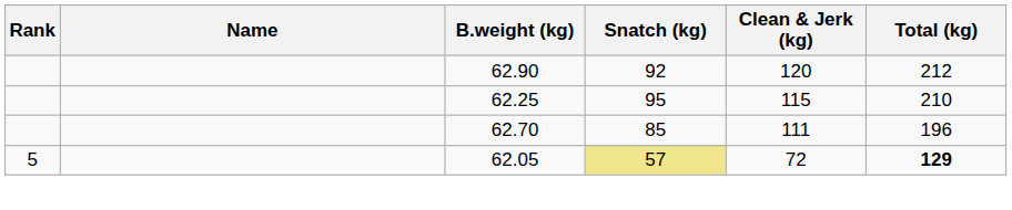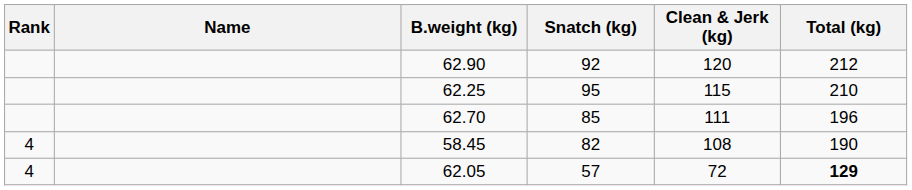 <table class="wikitable" style="text-align:center;">
 <tr>
 <th>Rank</th>
 <th style="width:20em;">Name</th>
 <th style="width:7em;">B.weight (kg)</th>
 <th style="width:7em;">Snatch (kg)</th>
 <th style="width:7em;">Clean & Jerk (kg)</th>
 <th style="width:7em;">Total (kg)</th>
 </tr>
 <tr>
 <td></td>
 <td align=left></td>
 <td>62.90</td>
 <td>92</td>
 <td>120</td>
 <td>212</td>
 </tr>
 <tr>
 <td></td>
 <td align=left></td>
 <td>62.25</td>
 <td>95</td>
 <td>115</td>
 <td>210</td>
 </tr>
 <tr>
 <td></td>
 <td align=left></td>
 <td>62.70</td>
 <td>85</td>
 <td>111</td>
 <td>196</td>
 </tr>
 <tr>
-<td>5</td>
+<td>4</td>
+<td align=left></td>
+<td>58.45</td>
+<td>82</td>
+<td>108</td>
+<td>190</td>
+</tr>
+<tr>
+<td>4</td>
 <td align=left></td>
 <td>62.05</td>
-<td style="background: khaki;">57</td>
+<td>57</td>
 <td>72</td>
 <td><strong>129</strong></td>
 </tr>
 </table>
